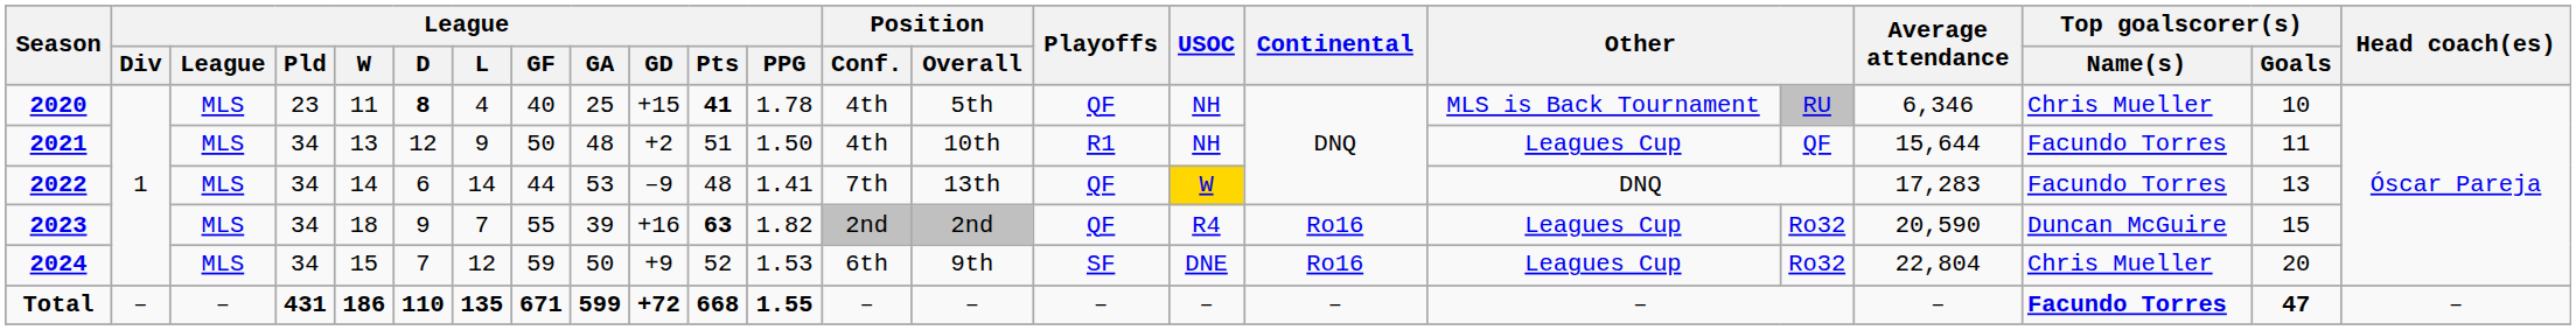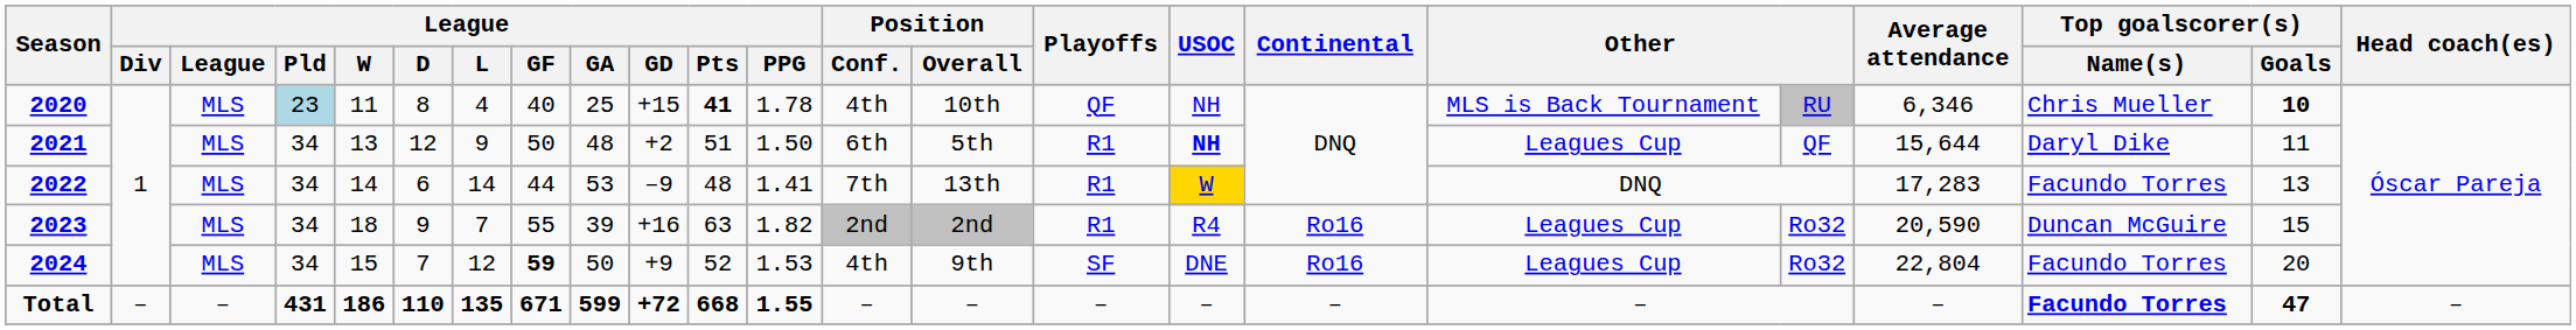 <table class="wikitable" style="font-size:90%; text-align:center;" width="100%" cellpadding="4" border="2">
 <tr>
 <th rowspan="2">Season</th>
 <th colspan="11">League</th>
 <th colspan="2">Position</th>
 <th rowspan="2">Playoffs</th>
 <th rowspan="2"><a href='#'>USOC</a></th>
 <th rowspan="2"><a href='#'>Continental</a></th>
 <th colspan="2" rowspan="2">Other</th>
 <th rowspan="2">Average <br> attendance</th>
 <th colspan="2">Top goalscorer(s)</th>
 <th rowspan="2">Head coach(es)</th>
 </tr>
 <tr>
 <th>Div</th>
 <th>League</th>
 <th>Pld</th>
 <th>W</th>
 <th>D</th>
 <th>L</th>
 <th>GF</th>
 <th>GA</th>
 <th>GD</th>
 <th>Pts</th>
 <th>PPG</th>
 <th>Conf.</th>
 <th>Overall</th>
 <th>Name(s)</th>
 <th>Goals</th>
 </tr>
 <tr>
 <td><strong><a href='#'>2020</a></strong></td>
 <td rowspan="5">1</td>
 <td><a href='#'>MLS</a></td>
-<td>23</td>
+<td style="background: lightblue;">23</td>
 <td>11</td>
-<td><strong>8</strong></td>
+<td>8</td>
 <td>4</td>
 <td>40</td>
 <td>25</td>
 <td>+15</td>
 <td><strong>41</strong></td>
 <td>1.78</td>
 <td>4th</td>
-<td>5th</td>
+<td>10th</td>
 <td><a href='#'>QF</a></td>
 <td><a href='#'>NH</a></td>
 <td rowspan="3">DNQ</td>
 <td><a href='#'>MLS is Back Tournament</a></td>
 <td bgcolor="silver"><a href='#'>RU</a></td>
 <td>6,346</td>
 <td align="left"> <a href='#'>Chris Mueller</a></td>
-<td>10</td>
+<td><strong>10</strong></td>
 <td rowspan="5"> <a href='#'>Óscar Pareja</a></td>
 </tr>
 <tr>
 <td><strong><a href='#'>2021</a></strong></td>
 <td><a href='#'>MLS</a></td>
 <td>34</td>
 <td>13</td>
 <td>12</td>
 <td>9</td>
 <td>50</td>
 <td>48</td>
 <td>+2</td>
 <td>51</td>
 <td>1.50</td>
-<td>4th</td>
-<td>10th</td>
+<td>6th</td>
+<td>5th</td>
 <td><a href='#'>R1</a></td>
-<td><a href='#'>NH</a></td>
+<td><strong><a href='#'>NH</a></strong></td>
 <td><a href='#'>Leagues Cup</a></td>
 <td><a href='#'>QF</a></td>
 <td>15,644</td>
-<td align="left"> <a href='#'>Facundo Torres</a></td>
+<td align="left"> <a href='#'>Daryl Dike</a></td>
 <td>11</td>
 </tr>
 <tr>
 <td><strong><a href='#'>2022</a></strong></td>
 <td><a href='#'>MLS</a></td>
 <td>34</td>
 <td>14</td>
 <td>6</td>
 <td>14</td>
 <td>44</td>
 <td>53</td>
 <td>–9</td>
 <td>48</td>
 <td>1.41</td>
 <td>7th</td>
 <td>13th</td>
-<td><a href='#'>QF</a></td>
+<td><a href='#'>R1</a></td>
 <td bgcolor="gold"><a href='#'>W</a></td>
 <td colspan="2">DNQ</td>
 <td>17,283</td>
 <td align="left"> <a href='#'>Facundo Torres</a></td>
 <td>13</td>
 </tr>
 <tr>
 <td><strong><a href='#'>2023</a></strong></td>
 <td><a href='#'>MLS</a></td>
 <td>34</td>
 <td>18</td>
 <td>9</td>
 <td>7</td>
 <td>55</td>
 <td>39</td>
 <td>+16</td>
-<td><strong>63</strong></td>
+<td>63</td>
 <td>1.82</td>
 <td bgcolor="silver">2nd</td>
 <td bgcolor="silver">2nd</td>
-<td><a href='#'>QF</a></td>
+<td><a href='#'>R1</a></td>
 <td><a href='#'>R4</a></td>
 <td><a href='#'>Ro16</a></td>
 <td><a href='#'>Leagues Cup</a></td>
 <td><a href='#'>Ro32</a></td>
 <td>20,590</td>
 <td align="left"> <a href='#'>Duncan McGuire</a></td>
 <td>15</td>
 </tr>
 <tr>
 <td><strong><a href='#'>2024</a></strong></td>
 <td><a href='#'>MLS</a></td>
 <td>34</td>
 <td>15</td>
 <td>7</td>
 <td>12</td>
-<td>59</td>
+<td><strong>59</strong></td>
 <td>50</td>
 <td>+9</td>
 <td>52</td>
 <td>1.53</td>
-<td>6th</td>
+<td>4th</td>
 <td>9th</td>
 <td><a href='#'>SF</a></td>
 <td><a href='#'>DNE</a></td>
 <td><a href='#'>Ro16</a></td>
 <td><a href='#'>Leagues Cup</a></td>
 <td><a href='#'>Ro32</a></td>
 <td>22,804</td>
-<td align="left"> <a href='#'>Chris Mueller</a></td>
+<td align="left"> <a href='#'>Facundo Torres</a></td>
 <td>20</td>
 </tr>
 <tr>
 <td><strong>Total</strong></td>
 <td>–</td>
 <td>–</td>
 <td><strong>431</strong> </td>
 <td><strong>186</strong> </td>
 <td><strong>110</strong> </td>
 <td><strong>135</strong> </td>
 <td><strong>671</strong> </td>
 <td><strong>599</strong> </td>
 <td><strong>+72</strong> </td>
 <td><strong>668</strong> </td>
 <td><strong>1.55</strong> </td>
 <td>–</td>
 <td>–</td>
 <td>–</td>
 <td>–</td>
 <td>–</td>
 <td colspan="2">–</td>
 <td>–</td>
 <td align="left"> <strong><a href='#'>Facundo Torres</a></strong> </td>
 <td><strong>47</strong> </td>
 <td>–</td>
 </tr>
 </table>
